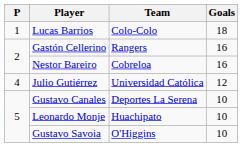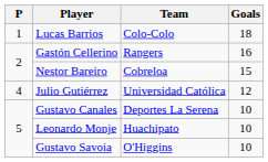 <table class="wikitable" style="text-align: center;">
 <tr>
 <th width=30>P</th>
 <th>Player</th>
 <th>Team</th>
 <th>Goals</th>
 </tr>
 <tr>
 <td rowspan="1">1</td>
 <td align="left"> <a href='#'>Lucas Barrios</a></td>
 <td align="left"><a href='#'>Colo-Colo</a></td>
 <td>18</td>
 </tr>
 <tr>
 <td rowspan="2">2</td>
 <td align="left"> <a href='#'>Gastón Cellerino</a></td>
 <td align="left"><a href='#'>Rangers</a></td>
 <td>16</td>
 </tr>
 <tr>
 <td align="left"> <a href='#'>Nestor Bareiro</a></td>
 <td align="left"><a href='#'>Cobreloa</a></td>
-<td>16</td>
+<td>15</td>
 </tr>
 <tr>
 <td rowspan="1">4</td>
 <td align="left"> <a href='#'>Julio Gutiérrez</a></td>
 <td align="left"><a href='#'>Universidad Católica</a></td>
 <td>12</td>
 </tr>
 <tr>
 <td rowspan="3">5</td>
 <td align="left"> <a href='#'>Gustavo Canales</a></td>
 <td align="left"><a href='#'>Deportes La Serena</a></td>
 <td>10</td>
 </tr>
 <tr>
 <td align="left"> <a href='#'>Leonardo Monje</a></td>
 <td align="left"><a href='#'>Huachipato</a></td>
 <td>10</td>
 </tr>
 <tr>
 <td align="left"> <a href='#'>Gustavo Savoia</a></td>
 <td align="left"><a href='#'>O'Higgins</a></td>
 <td>10</td>
 </tr>
 </table>
